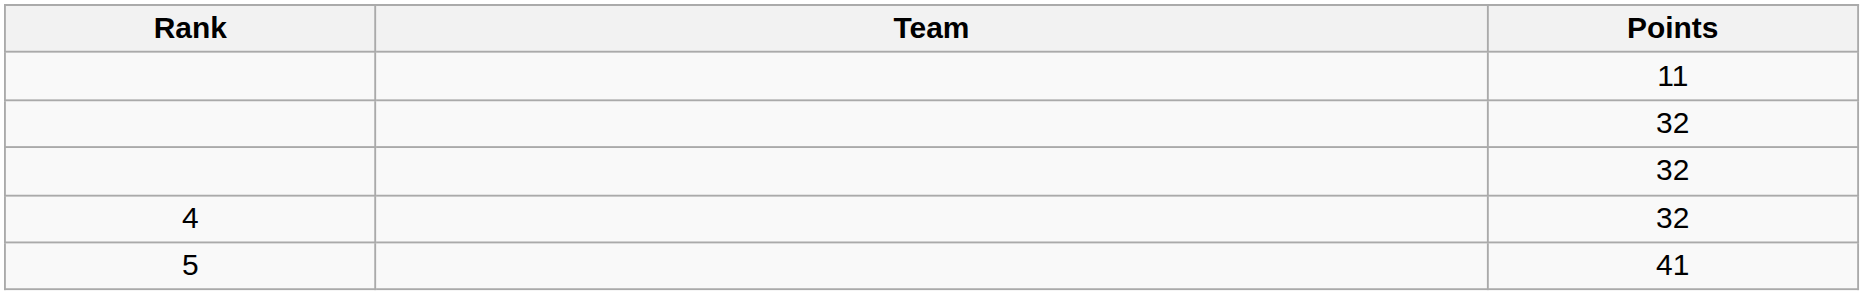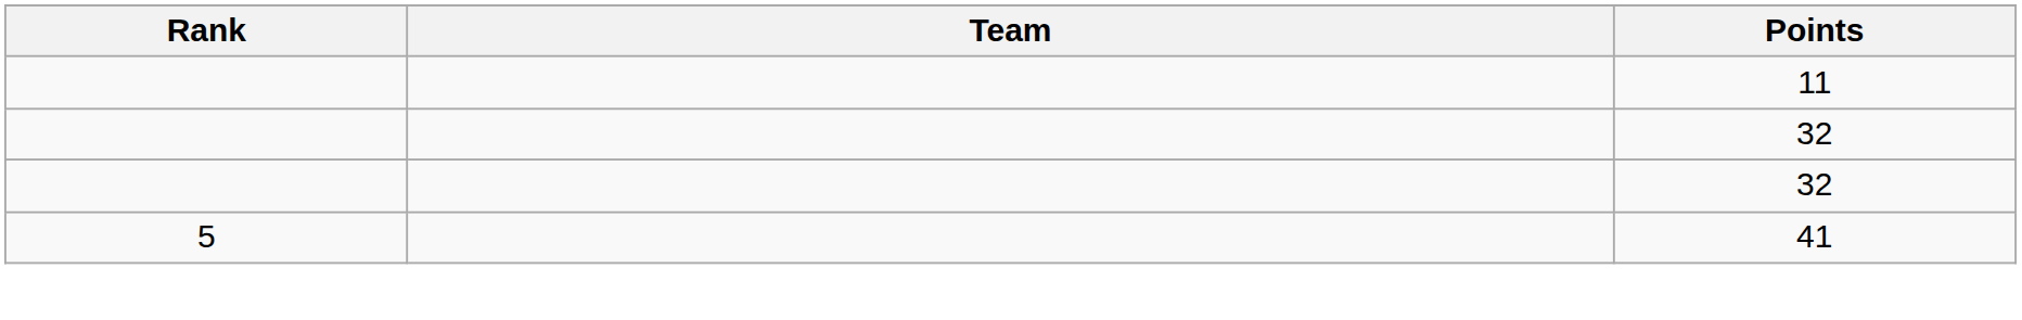 <table class="wikitable" width=50%>
 <tr>
 </tr>
 <tr>
 <th width=10%>Rank</th>
 <th width=30%>Team</th>
 <th width=10%>Points</th>
 </tr>
 <tr align="center">
 <td></td>
 <td align="left"></td>
 <td>11</td>
 </tr>
 <tr align="center">
 <td></td>
 <td align="left"></td>
 <td>32</td>
 </tr>
 <tr align="center">
 <td></td>
 <td align="left"></td>
 <td>32</td>
 </tr>
 <tr align="center">
-<td>4</td>
-<td align="left"></td>
-<td>32</td>
-</tr>
-<tr align="center">
 <td>5</td>
 <td align="left"></td>
 <td>41</td>
 </tr>
 </table>
